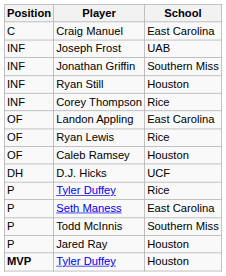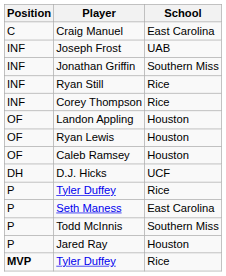 <table class="wikitable">
 <tr>
 <th>Position</th>
 <th>Player</th>
 <th>School</th>
 </tr>
 <tr>
 <td>C</td>
 <td>Craig Manuel</td>
 <td>East Carolina</td>
 </tr>
 <tr>
 <td>INF</td>
 <td>Joseph Frost</td>
 <td>UAB</td>
 </tr>
 <tr>
 <td>INF</td>
 <td>Jonathan Griffin</td>
 <td>Southern Miss</td>
 </tr>
 <tr>
 <td>INF</td>
 <td>Ryan Still</td>
-<td>Houston</td>
+<td>Rice</td>
 </tr>
 <tr>
 <td>INF</td>
 <td>Corey Thompson</td>
 <td>Rice</td>
 </tr>
 <tr>
 <td>OF</td>
 <td>Landon Appling</td>
-<td>East Carolina</td>
+<td>Houston</td>
 </tr>
 <tr>
 <td>OF</td>
 <td>Ryan Lewis</td>
-<td>Rice</td>
+<td>Houston</td>
 </tr>
 <tr>
 <td>OF</td>
 <td>Caleb Ramsey</td>
 <td>Houston</td>
 </tr>
 <tr>
 <td>DH</td>
 <td>D.J. Hicks</td>
 <td>UCF</td>
 </tr>
 <tr>
 <td>P</td>
 <td><a href='#'>Tyler Duffey</a></td>
 <td>Rice</td>
 </tr>
 <tr>
 <td>P</td>
 <td><a href='#'>Seth Maness</a></td>
 <td>East Carolina</td>
 </tr>
 <tr>
 <td>P</td>
 <td>Todd McInnis</td>
 <td>Southern Miss</td>
 </tr>
 <tr>
 <td>P</td>
 <td>Jared Ray</td>
 <td>Houston</td>
 </tr>
 <tr>
 <td><strong>MVP</strong></td>
 <td><a href='#'>Tyler Duffey</a></td>
-<td>Houston</td>
+<td>Rice</td>
 </tr>
 </table>
